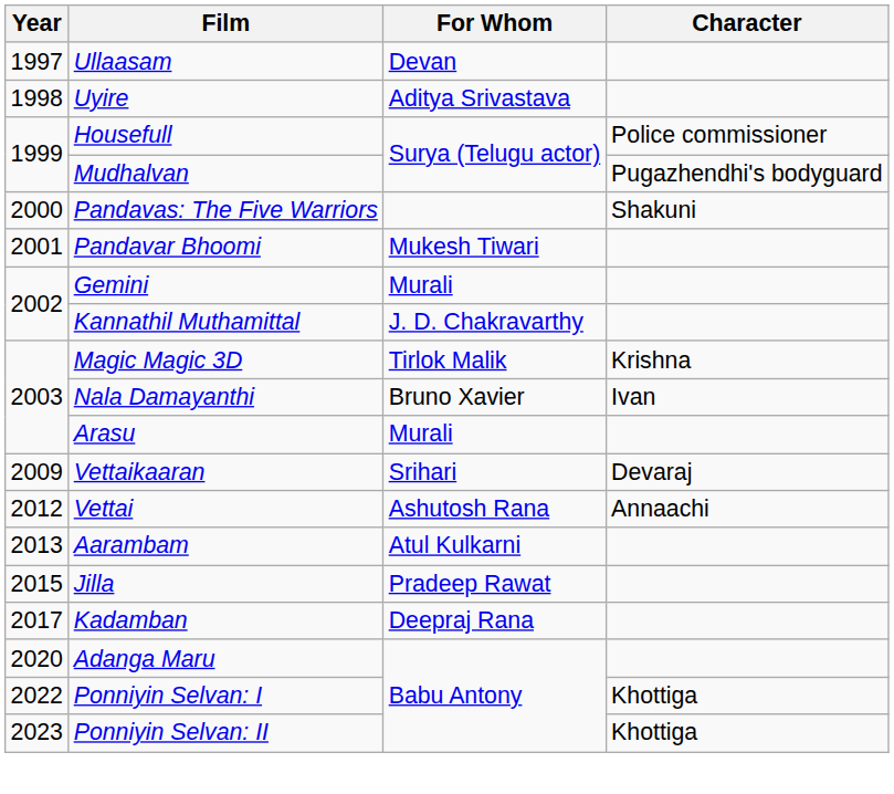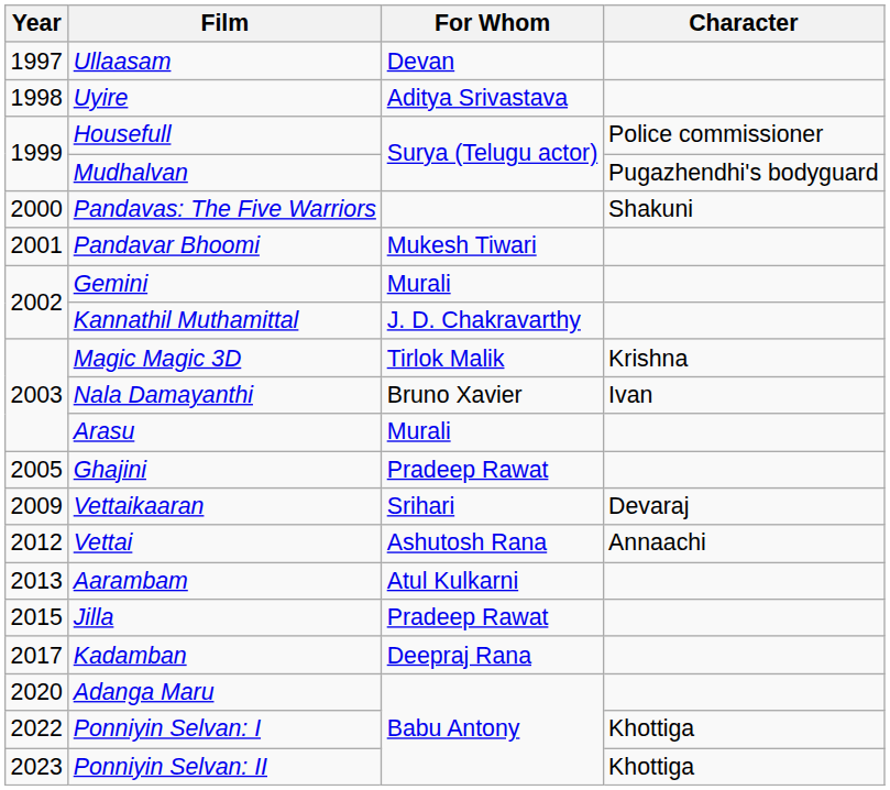 <table class="wikitable sortable">
 <tr>
 <th>Year</th>
 <th>Film</th>
 <th>For Whom</th>
 <th>Character</th>
 </tr>
 <tr>
 <td>1997</td>
 <td><em><a href='#'>Ullaasam</a></em></td>
 <td><a href='#'>Devan</a></td>
 <td></td>
 </tr>
 <tr>
 <td>1998</td>
 <td><em><a href='#'>Uyire</a></em></td>
 <td><a href='#'>Aditya Srivastava</a></td>
 <td></td>
 </tr>
 <tr>
 <td rowspan="2">1999</td>
 <td><em><a href='#'>Housefull</a></em></td>
 <td rowspan="2"><a href='#'>Surya (Telugu actor)</a></td>
 <td>Police commissioner</td>
 </tr>
 <tr>
 <td><em><a href='#'>Mudhalvan</a></em></td>
 <td>Pugazhendhi's bodyguard</td>
 </tr>
 <tr>
 <td>2000</td>
 <td><em><a href='#'>Pandavas: The Five Warriors</a></em></td>
 <td></td>
 <td>Shakuni</td>
 </tr>
 <tr>
 <td>2001</td>
 <td><em><a href='#'>Pandavar Bhoomi</a></em></td>
 <td><a href='#'>Mukesh Tiwari</a></td>
 <td></td>
 </tr>
 <tr>
 <td rowspan="2">2002</td>
 <td><em><a href='#'>Gemini</a></em></td>
 <td><a href='#'>Murali</a></td>
 <td></td>
 </tr>
 <tr>
 <td><em><a href='#'>Kannathil Muthamittal</a></em></td>
 <td><a href='#'>J. D. Chakravarthy</a></td>
 <td></td>
 </tr>
 <tr>
 <td rowspan="3">2003</td>
 <td><em><a href='#'>Magic Magic 3D</a></em></td>
 <td><a href='#'>Tirlok Malik</a></td>
 <td>Krishna</td>
 </tr>
 <tr>
 <td><em><a href='#'>Nala Damayanthi</a></em></td>
 <td>Bruno Xavier</td>
 <td>Ivan</td>
 </tr>
 <tr>
 <td><em><a href='#'>Arasu</a></em></td>
 <td><a href='#'>Murali</a></td>
 <td></td>
 </tr>
 <tr>
+<td>2005</td>
+<td><em><a href='#'>Ghajini</a></em></td>
+<td><a href='#'>Pradeep Rawat</a></td>
+<td></td>
+</tr>
+<tr>
 <td>2009</td>
 <td><em><a href='#'>Vettaikaaran</a></em></td>
 <td><a href='#'>Srihari</a></td>
 <td>Devaraj</td>
 </tr>
 <tr>
 <td>2012</td>
 <td><em><a href='#'>Vettai</a></em></td>
 <td><a href='#'>Ashutosh Rana</a></td>
 <td>Annaachi</td>
 </tr>
 <tr>
 <td>2013</td>
 <td><em><a href='#'>Aarambam</a></em></td>
 <td><a href='#'>Atul Kulkarni</a></td>
 <td></td>
 </tr>
 <tr>
 <td>2015</td>
 <td><em><a href='#'>Jilla</a></em></td>
 <td><a href='#'>Pradeep Rawat</a></td>
 <td></td>
 </tr>
 <tr>
 <td>2017</td>
 <td><em><a href='#'>Kadamban</a></em></td>
 <td><a href='#'>Deepraj Rana</a></td>
 <td></td>
 </tr>
 <tr>
 <td>2020</td>
 <td><em><a href='#'>Adanga Maru</a></em></td>
 <td rowspan="3"><a href='#'>Babu Antony</a></td>
 <td></td>
 </tr>
 <tr>
 <td>2022</td>
 <td><em><a href='#'>Ponniyin Selvan: I</a></em></td>
 <td>Khottiga</td>
 </tr>
 <tr>
 <td>2023</td>
 <td><em><a href='#'>Ponniyin Selvan: II</a></em></td>
 <td>Khottiga</td>
 </tr>
 </table>
